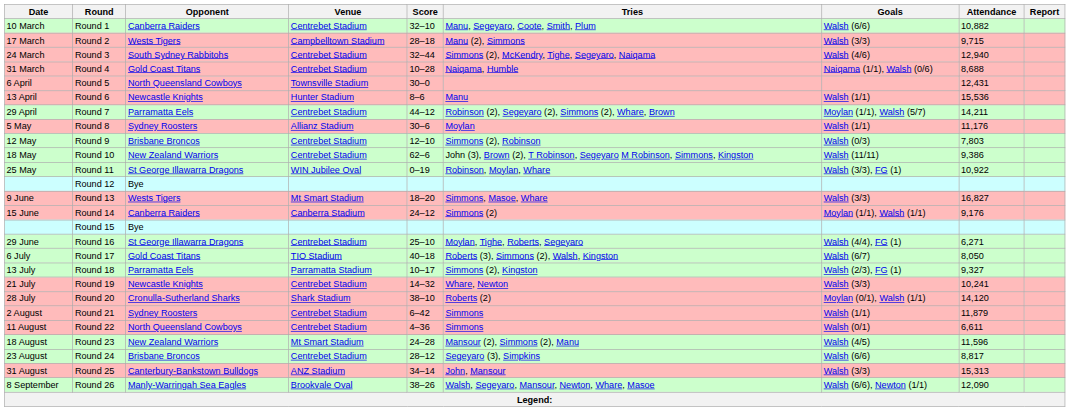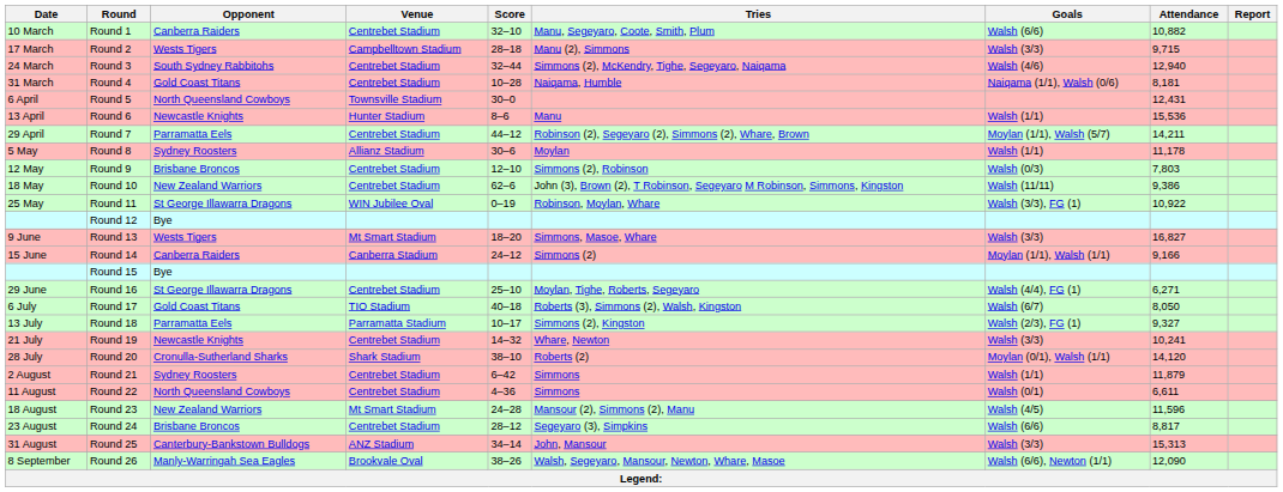 <table class="wikitable" style="font-size:85%;" width="100%">
 <tr>
 <th>Date</th>
 <th>Round</th>
 <th>Opponent</th>
 <th>Venue</th>
 <th>Score</th>
 <th>Tries</th>
 <th>Goals</th>
 <th>Attendance</th>
 <th>Report</th>
 </tr>
 <tr bgcolor="#CCFFCC">
 <td>10 March</td>
 <td>Round 1</td>
 <td> <a href='#'>Canberra Raiders</a></td>
 <td><a href='#'>Centrebet Stadium</a></td>
 <td>32–10</td>
 <td><a href='#'>Manu</a>, <a href='#'>Segeyaro</a>, <a href='#'>Coote</a>, <a href='#'>Smith</a>, <a href='#'>Plum</a></td>
 <td><a href='#'>Walsh</a> (6/6)</td>
 <td>10,882</td>
 <td></td>
 </tr>
 <tr bgcolor="#FFBBBB">
 <td>17 March</td>
 <td>Round 2</td>
 <td> <a href='#'>Wests Tigers</a></td>
 <td><a href='#'>Campbelltown Stadium</a></td>
 <td>28–18</td>
 <td><a href='#'>Manu</a> (2), <a href='#'>Simmons</a></td>
 <td><a href='#'>Walsh</a> (3/3)</td>
 <td>9,715</td>
 <td></td>
 </tr>
 <tr bgcolor="#FFBBBB">
 <td>24 March</td>
 <td>Round 3</td>
 <td> <a href='#'>South Sydney Rabbitohs</a></td>
 <td><a href='#'>Centrebet Stadium</a></td>
 <td>32–44</td>
 <td><a href='#'>Simmons</a> (2), <a href='#'>McKendry</a>, <a href='#'>Tighe</a>, <a href='#'>Segeyaro</a>, <a href='#'>Naiqama</a></td>
 <td><a href='#'>Walsh</a> (4/6)</td>
 <td>12,940</td>
 <td></td>
 </tr>
 <tr bgcolor="#FFBBBB">
 <td>31 March</td>
 <td>Round 4</td>
 <td> <a href='#'>Gold Coast Titans</a></td>
 <td><a href='#'>Centrebet Stadium</a></td>
 <td>10–28</td>
 <td><a href='#'>Naiqama</a>, <a href='#'>Humble</a></td>
 <td><a href='#'>Naiqama</a> (1/1), <a href='#'>Walsh</a> (0/6)</td>
-<td>8,688</td>
+<td>8,181</td>
 <td></td>
 </tr>
 <tr bgcolor="#FFBBBB">
 <td>6 April</td>
 <td>Round 5</td>
 <td> <a href='#'>North Queensland Cowboys</a></td>
 <td><a href='#'>Townsville Stadium</a></td>
 <td>30–0</td>
 <td></td>
 <td></td>
 <td>12,431</td>
 <td></td>
 </tr>
 <tr bgcolor="#FFBBBB">
 <td>13 April</td>
 <td>Round 6</td>
 <td> <a href='#'>Newcastle Knights</a></td>
 <td><a href='#'>Hunter Stadium</a></td>
 <td>8–6</td>
 <td><a href='#'>Manu</a></td>
 <td><a href='#'>Walsh</a> (1/1)</td>
 <td>15,536</td>
 <td></td>
 </tr>
 <tr bgcolor="#CCFFCC">
 <td>29 April</td>
 <td>Round 7</td>
 <td> <a href='#'>Parramatta Eels</a></td>
 <td><a href='#'>Centrebet Stadium</a></td>
 <td>44–12</td>
 <td><a href='#'>Robinson</a> (2), <a href='#'>Segeyaro</a> (2), <a href='#'>Simmons</a> (2), <a href='#'>Whare</a>, <a href='#'>Brown</a></td>
 <td><a href='#'>Moylan</a> (1/1), <a href='#'>Walsh</a> (5/7)</td>
 <td>14,211</td>
 <td></td>
 </tr>
 <tr bgcolor="#FFBBBB">
 <td>5 May</td>
 <td>Round 8</td>
 <td> <a href='#'>Sydney Roosters</a></td>
 <td><a href='#'>Allianz Stadium</a></td>
 <td>30–6</td>
 <td><a href='#'>Moylan</a></td>
 <td><a href='#'>Walsh</a> (1/1)</td>
-<td>11,176</td>
+<td>11,178</td>
 <td></td>
 </tr>
 <tr bgcolor="#CCFFCC">
 <td>12 May</td>
 <td>Round 9</td>
 <td> <a href='#'>Brisbane Broncos</a></td>
 <td><a href='#'>Centrebet Stadium</a></td>
 <td>12–10</td>
 <td><a href='#'>Simmons</a> (2), <a href='#'>Robinson</a></td>
 <td><a href='#'>Walsh</a> (0/3)</td>
 <td>7,803</td>
 <td></td>
 </tr>
 <tr bgcolor="#CCFFCC">
 <td>18 May</td>
 <td>Round 10</td>
 <td> <a href='#'>New Zealand Warriors</a></td>
 <td><a href='#'>Centrebet Stadium</a></td>
 <td>62–6</td>
 <td>John (3), <a href='#'>Brown</a> (2), <a href='#'>T Robinson</a>, <a href='#'>Segeyaro</a> <a href='#'>M Robinson</a>, <a href='#'>Simmons</a>, <a href='#'>Kingston</a></td>
 <td><a href='#'>Walsh</a> (11/11)</td>
 <td>9,386</td>
 <td></td>
 </tr>
 <tr bgcolor="#CCFFCC">
 <td>25 May</td>
 <td>Round 11</td>
 <td> <a href='#'>St George Illawarra Dragons</a></td>
 <td><a href='#'>WIN Jubilee Oval</a></td>
 <td>0–19</td>
 <td><a href='#'>Robinson</a>, <a href='#'>Moylan</a>, <a href='#'>Whare</a></td>
 <td><a href='#'>Walsh</a> (3/3), <a href='#'>FG</a> (1)</td>
 <td>10,922</td>
 <td></td>
 </tr>
 <tr bgcolor="#CCFFFF">
 <td></td>
 <td>Round 12</td>
 <td>Bye</td>
 <td></td>
 <td></td>
 <td></td>
 <td></td>
 <td></td>
 <td></td>
 </tr>
 <tr bgcolor="#FFBBBB">
 <td>9 June</td>
 <td>Round 13</td>
 <td> <a href='#'>Wests Tigers</a></td>
 <td><a href='#'>Mt Smart Stadium</a></td>
 <td>18–20</td>
 <td><a href='#'>Simmons</a>, <a href='#'>Masoe</a>, <a href='#'>Whare</a></td>
 <td><a href='#'>Walsh</a> (3/3)</td>
 <td>16,827</td>
 <td></td>
 </tr>
 <tr bgcolor="#FFBBBB">
 <td>15 June</td>
 <td>Round 14</td>
 <td> <a href='#'>Canberra Raiders</a></td>
 <td><a href='#'>Canberra Stadium</a></td>
 <td>24–12</td>
 <td><a href='#'>Simmons</a> (2)</td>
 <td><a href='#'>Moylan</a> (1/1), <a href='#'>Walsh</a> (1/1)</td>
-<td>9,176</td>
+<td>9,166</td>
 <td></td>
 </tr>
 <tr bgcolor="#CCFFFF">
 <td></td>
 <td>Round 15</td>
 <td>Bye</td>
 <td></td>
 <td></td>
 <td></td>
 <td></td>
 <td></td>
 <td></td>
 </tr>
 <tr bgcolor="#CCFFCC">
 <td>29 June</td>
 <td>Round 16</td>
 <td> <a href='#'>St George Illawarra Dragons</a></td>
 <td><a href='#'>Centrebet Stadium</a></td>
 <td>25–10</td>
 <td><a href='#'>Moylan</a>, <a href='#'>Tighe</a>, <a href='#'>Roberts</a>, <a href='#'>Segeyaro</a></td>
 <td><a href='#'>Walsh</a> (4/4), <a href='#'>FG</a> (1)</td>
 <td>6,271</td>
 <td></td>
 </tr>
 <tr bgcolor="#CCFFCC">
 <td>6 July</td>
 <td>Round 17</td>
 <td> <a href='#'>Gold Coast Titans</a></td>
 <td><a href='#'>TIO Stadium</a></td>
 <td>40–18</td>
 <td><a href='#'>Roberts</a> (3), <a href='#'>Simmons</a> (2), <a href='#'>Walsh</a>, <a href='#'>Kingston</a></td>
 <td><a href='#'>Walsh</a> (6/7)</td>
 <td>8,050</td>
 <td></td>
 </tr>
 <tr bgcolor="#CCFFCC">
 <td>13 July</td>
 <td>Round 18</td>
 <td> <a href='#'>Parramatta Eels</a></td>
 <td><a href='#'>Parramatta Stadium</a></td>
 <td>10–17</td>
 <td><a href='#'>Simmons</a> (2), <a href='#'>Kingston</a></td>
 <td><a href='#'>Walsh</a> (2/3), <a href='#'>FG</a> (1)</td>
 <td>9,327</td>
 <td></td>
 </tr>
 <tr bgcolor="#FFBBBB">
 <td>21 July</td>
 <td>Round 19</td>
 <td> <a href='#'>Newcastle Knights</a></td>
 <td><a href='#'>Centrebet Stadium</a></td>
 <td>14–32</td>
 <td><a href='#'>Whare</a>, <a href='#'>Newton</a></td>
 <td><a href='#'>Walsh</a> (3/3)</td>
 <td>10,241</td>
 <td></td>
 </tr>
 <tr bgcolor="#FFBBBB">
 <td>28 July</td>
 <td>Round 20</td>
 <td> <a href='#'>Cronulla-Sutherland Sharks</a></td>
 <td><a href='#'>Shark Stadium</a></td>
 <td>38–10</td>
 <td><a href='#'>Roberts</a> (2)</td>
 <td><a href='#'>Moylan</a> (0/1), <a href='#'>Walsh</a> (1/1)</td>
 <td>14,120</td>
 <td></td>
 </tr>
 <tr bgcolor="#FFBBBB">
 <td>2 August</td>
 <td>Round 21</td>
 <td> <a href='#'>Sydney Roosters</a></td>
 <td><a href='#'>Centrebet Stadium</a></td>
 <td>6–42</td>
 <td><a href='#'>Simmons</a></td>
 <td><a href='#'>Walsh</a> (1/1)</td>
 <td>11,879</td>
 <td></td>
 </tr>
 <tr bgcolor="#FFBBBB">
 <td>11 August</td>
 <td>Round 22</td>
 <td> <a href='#'>North Queensland Cowboys</a></td>
 <td><a href='#'>Centrebet Stadium</a></td>
 <td>4–36</td>
 <td><a href='#'>Simmons</a></td>
 <td><a href='#'>Walsh</a> (0/1)</td>
 <td>6,611</td>
 <td></td>
 </tr>
 <tr bgcolor="#CCFFCC">
 <td>18 August</td>
 <td>Round 23</td>
 <td> <a href='#'>New Zealand Warriors</a></td>
 <td><a href='#'>Mt Smart Stadium</a></td>
 <td>24–28</td>
 <td><a href='#'>Mansour</a> (2), <a href='#'>Simmons</a> (2), <a href='#'>Manu</a></td>
 <td><a href='#'>Walsh</a> (4/5)</td>
 <td>11,596</td>
 <td></td>
 </tr>
 <tr bgcolor="#CCFFCC">
 <td>23 August</td>
 <td>Round 24</td>
 <td> <a href='#'>Brisbane Broncos</a></td>
 <td><a href='#'>Centrebet Stadium</a></td>
 <td>28–12</td>
 <td><a href='#'>Segeyaro</a> (3), <a href='#'>Simpkins</a></td>
 <td><a href='#'>Walsh</a> (6/6)</td>
 <td>8,817</td>
 <td></td>
 </tr>
 <tr bgcolor="#FFBBBB">
 <td>31 August</td>
 <td>Round 25</td>
 <td> <a href='#'>Canterbury-Bankstown Bulldogs</a></td>
 <td><a href='#'>ANZ Stadium</a></td>
 <td>34–14</td>
 <td><a href='#'>John</a>, <a href='#'>Mansour</a></td>
 <td><a href='#'>Walsh</a> (3/3)</td>
 <td>15,313</td>
 <td></td>
 </tr>
 <tr bgcolor="#CCFFCC">
 <td>8 September</td>
 <td>Round 26</td>
 <td> <a href='#'>Manly-Warringah Sea Eagles</a></td>
 <td><a href='#'>Brookvale Oval</a></td>
 <td>38–26</td>
 <td><a href='#'>Walsh</a>, <a href='#'>Segeyaro</a>, <a href='#'>Mansour</a>, <a href='#'>Newton</a>, <a href='#'>Whare</a>, <a href='#'>Masoe</a></td>
 <td><a href='#'>Walsh</a> (6/6), <a href='#'>Newton</a> (1/1)</td>
 <td>12,090</td>
 <td></td>
 </tr>
 <tr>
 <th colspan="11"><strong>Legend</strong>:   </th>
 </tr>
 </table>
